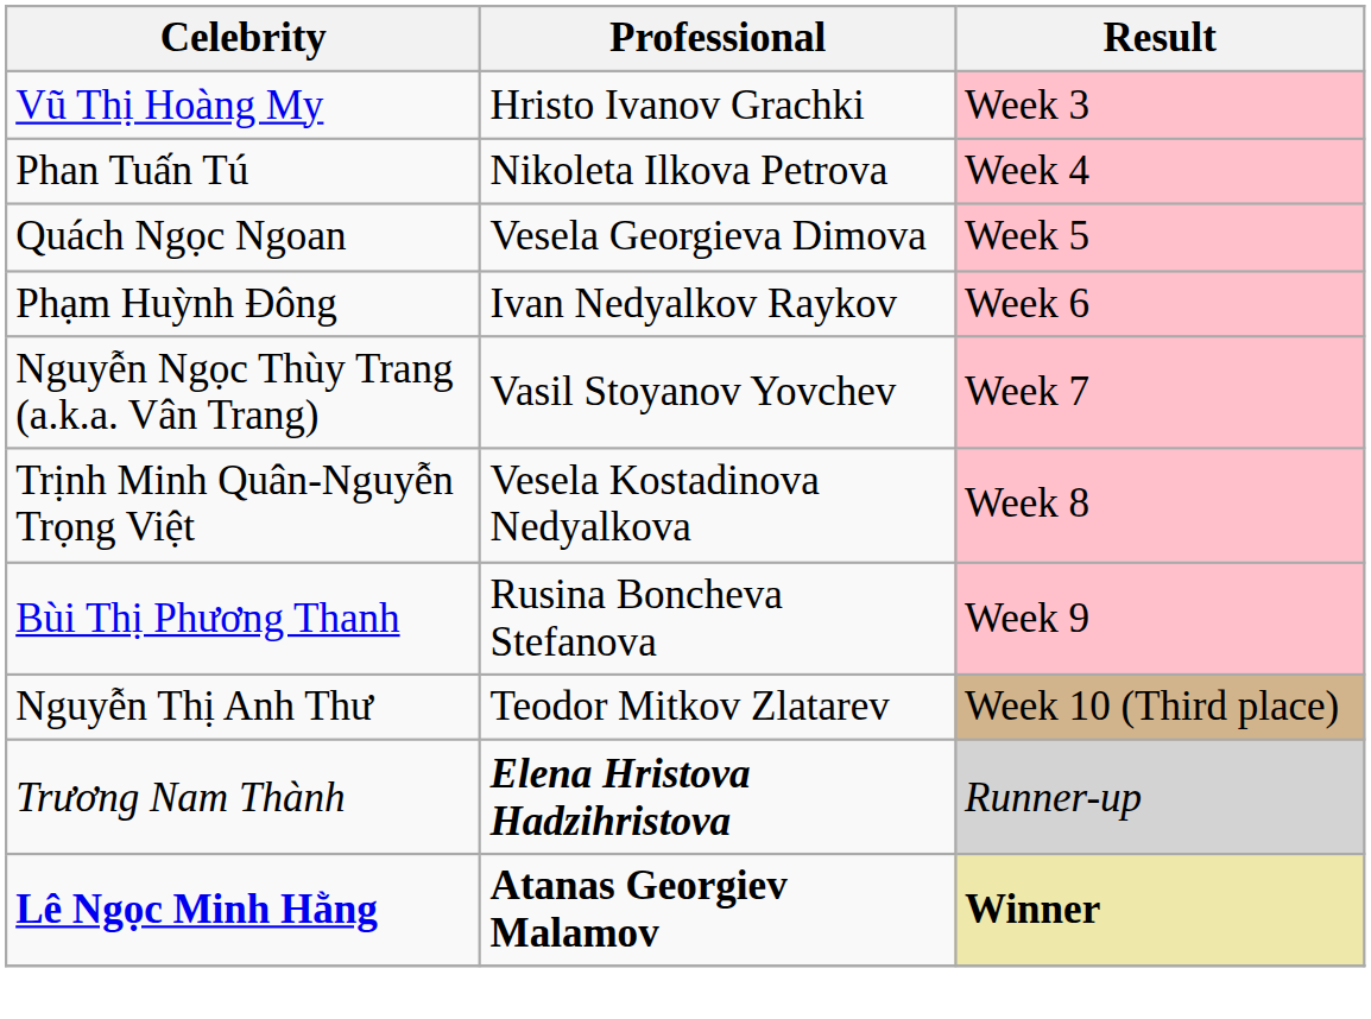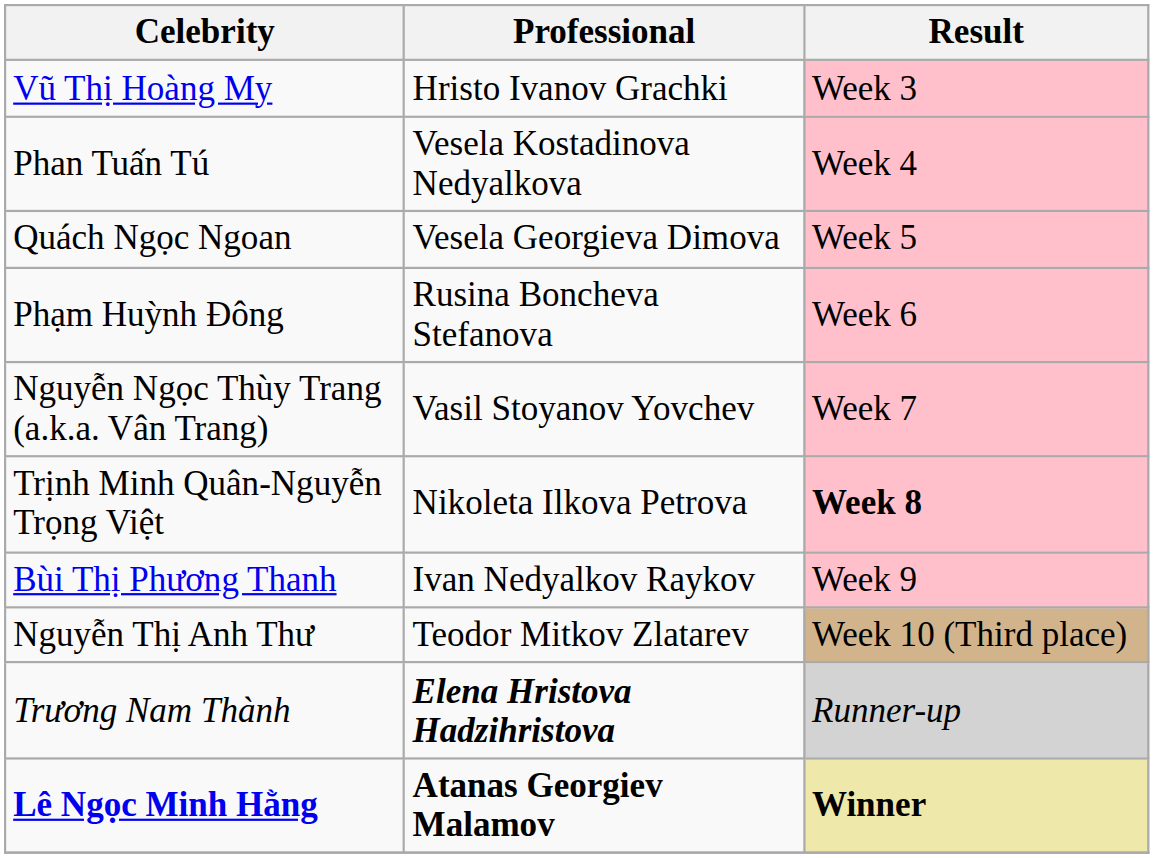 <table class="wikitable" border="1">
 <tr>
 <th width="175">Celebrity</th>
 <th width="175">Professional</th>
 <th width="150">Result</th>
 </tr>
 <tr>
 <td><a href='#'>Vũ Thị Hoàng My</a></td>
 <td>Hristo Ivanov Grachki</td>
 <td bgcolor="pink">Week 3</td>
 </tr>
 <tr>
 <td>Phan Tuấn Tú</td>
-<td>Nikoleta Ilkova Petrova</td>
+<td>Vesela Kostadinova Nedyalkova</td>
 <td bgcolor="pink">Week 4</td>
 </tr>
 <tr>
 <td>Quách Ngọc Ngoan</td>
 <td>Vesela Georgieva Dimova</td>
 <td bgcolor="pink">Week 5</td>
 </tr>
 <tr>
 <td>Phạm Huỳnh Đông</td>
-<td>Ivan Nedyalkov Raykov</td>
+<td>Rusina Boncheva Stefanova</td>
 <td bgcolor="pink">Week 6</td>
 </tr>
 <tr>
 <td>Nguyễn Ngọc Thùy Trang (a.k.a. Vân Trang)</td>
 <td>Vasil Stoyanov Yovchev</td>
 <td bgcolor="pink">Week 7</td>
 </tr>
 <tr>
 <td>Trịnh Minh Quân-Nguyễn Trọng Việt</td>
-<td>Vesela Kostadinova Nedyalkova</td>
-<td bgcolor="pink">Week 8</td>
+<td>Nikoleta Ilkova Petrova</td>
+<td bgcolor="pink"><strong>Week 8</strong></td>
 </tr>
 <tr>
 <td><a href='#'>Bùi Thị Phương Thanh</a></td>
-<td>Rusina Boncheva Stefanova</td>
+<td>Ivan Nedyalkov Raykov</td>
 <td bgcolor="pink">Week 9</td>
 </tr>
 <tr>
 <td>Nguyễn Thị Anh Thư</td>
 <td>Teodor Mitkov Zlatarev</td>
 <td bgcolor="tan">Week 10 (Third place)</td>
 </tr>
 <tr>
 <td><em>Trương Nam Thành</em></td>
 <td><strong><em>Elena Hristova Hadzihristova</em></strong></td>
 <td bgcolor="lightgrey"><em>Runner-up</em></td>
 </tr>
 <tr>
 <td><strong><a href='#'>Lê Ngọc Minh Hằng</a></strong></td>
 <td><strong>Atanas Georgiev Malamov</strong></td>
 <td bgcolor="palegoldenrod"><strong>Winner</strong></td>
 </tr>
 <tr>
 </tr>
 </table>
